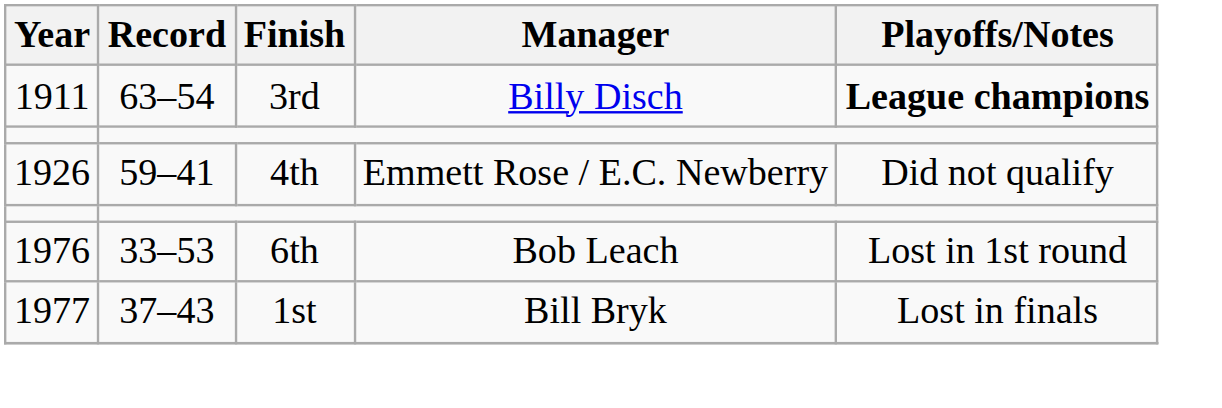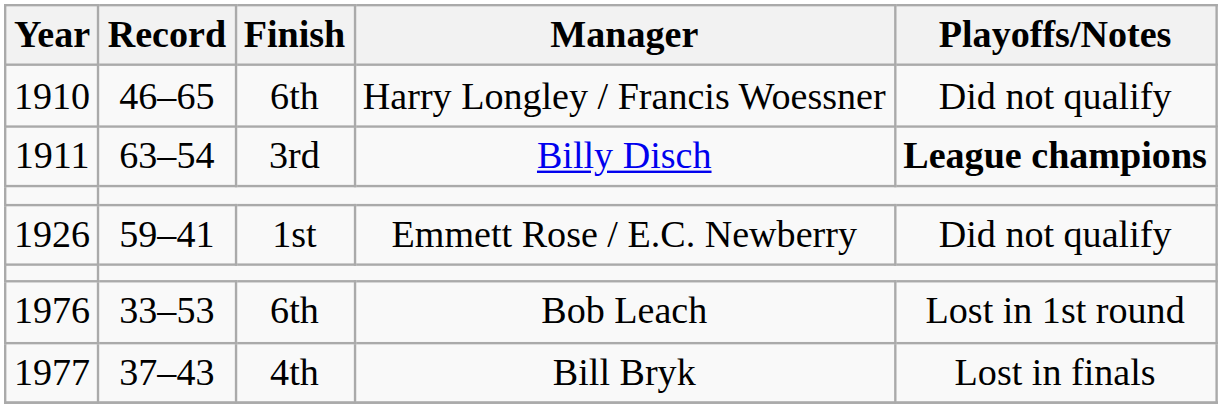 <table class="wikitable" style="text-align:center">
 <tr>
 <th>Year</th>
 <th>Record</th>
 <th>Finish</th>
 <th>Manager</th>
 <th>Playoffs/Notes</th>
+</tr>
+<tr>
+<td>1910</td>
+<td>46–65</td>
+<td>6th</td>
+<td>Harry Longley / Francis Woessner</td>
+<td>Did not qualify</td>
 </tr>
 <tr>
 <td>1911</td>
 <td>63–54</td>
 <td>3rd</td>
 <td><a href='#'>Billy Disch</a></td>
 <td><strong>League champions</strong></td>
 </tr>
 <tr>
 <td></td>
 </tr>
 <tr>
 <td>1926</td>
 <td>59–41</td>
-<td>4th</td>
+<td>1st</td>
 <td>Emmett Rose / E.C. Newberry</td>
 <td>Did not qualify</td>
 </tr>
 <tr>
 <td></td>
 </tr>
 <tr>
 <td>1976</td>
 <td>33–53</td>
 <td>6th</td>
 <td>Bob Leach</td>
 <td>Lost in 1st round</td>
 </tr>
 <tr>
 <td>1977</td>
 <td>37–43</td>
-<td>1st</td>
+<td>4th</td>
 <td>Bill Bryk</td>
 <td>Lost in finals</td>
 </tr>
 <tr>
 </tr>
 </table>
